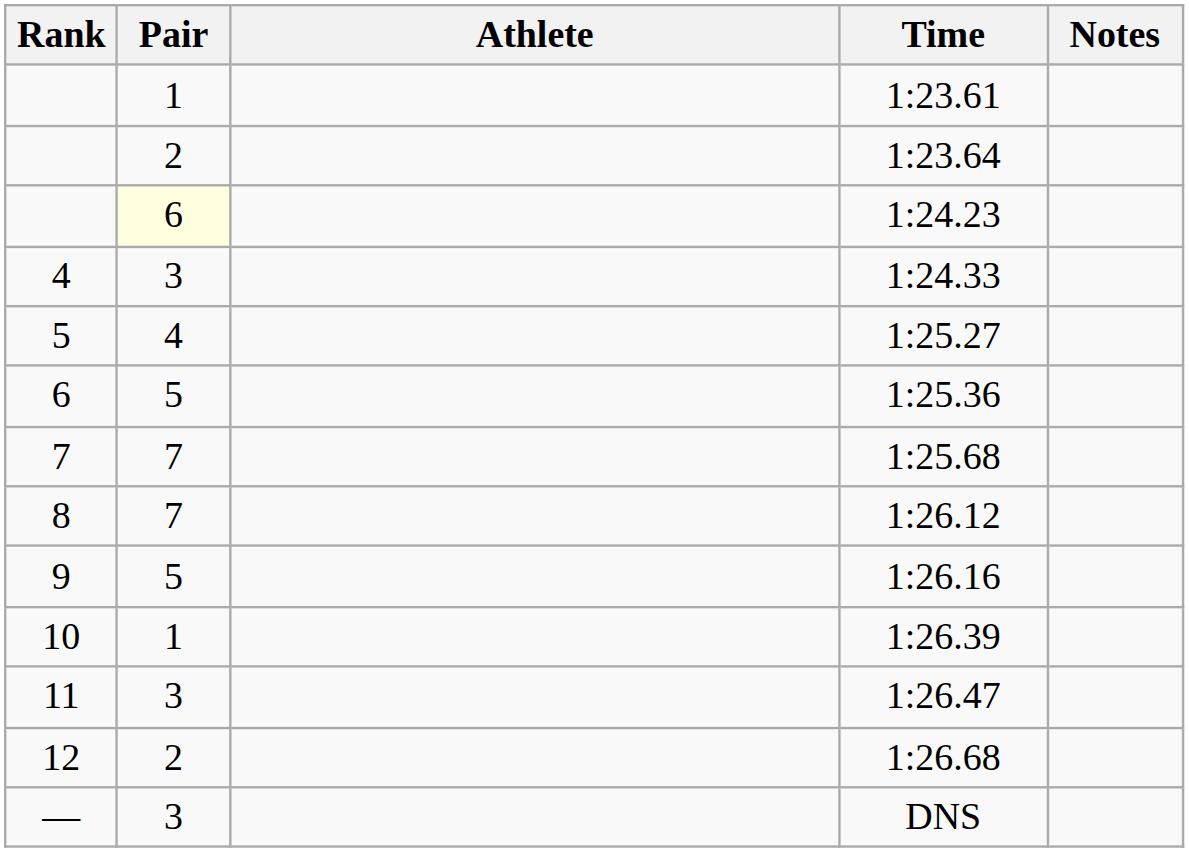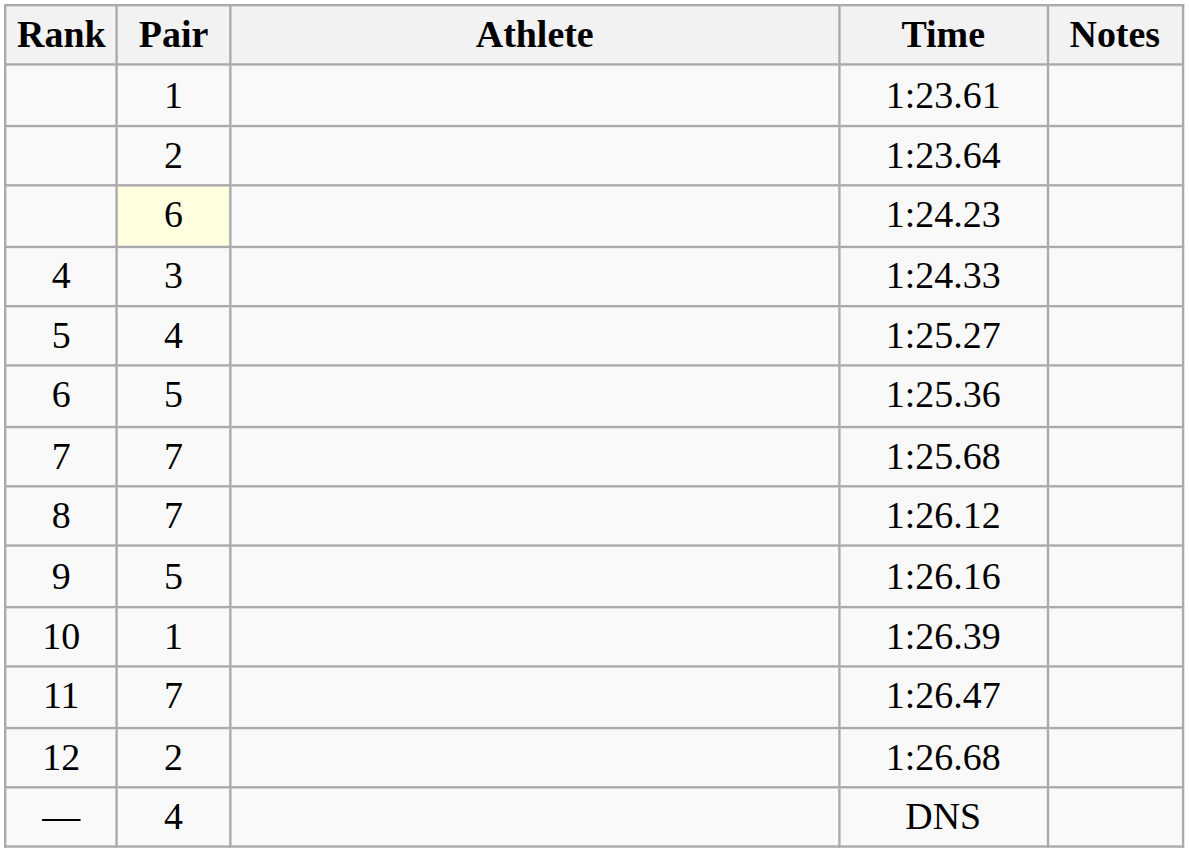 <table class=wikitable style="text-align:center">
 <tr>
 <th width=40>Rank</th>
 <th width=40>Pair</th>
 <th width=250>Athlete</th>
 <th width=80>Time</th>
 <th width=50>Notes</th>
 </tr>
 <tr>
 <td></td>
 <td>1</td>
 <td align=left></td>
 <td>1:23.61</td>
 <td></td>
 </tr>
 <tr>
 <td></td>
 <td>2</td>
 <td align=left></td>
 <td>1:23.64</td>
 <td></td>
 </tr>
 <tr>
 <td></td>
 <td style="background: lightyellow;">6</td>
 <td align=left></td>
 <td>1:24.23</td>
 <td></td>
 </tr>
 <tr>
 <td>4</td>
 <td>3</td>
 <td align=left></td>
 <td>1:24.33</td>
 <td></td>
 </tr>
 <tr>
 <td>5</td>
 <td>4</td>
 <td align=left></td>
 <td>1:25.27</td>
 <td></td>
 </tr>
 <tr>
 <td>6</td>
 <td>5</td>
 <td align=left></td>
 <td>1:25.36</td>
 <td></td>
 </tr>
 <tr>
 <td>7</td>
 <td>7</td>
 <td align=left></td>
 <td>1:25.68</td>
 <td></td>
 </tr>
 <tr>
 <td>8</td>
 <td>7</td>
 <td align=left></td>
 <td>1:26.12</td>
 <td></td>
 </tr>
 <tr>
 <td>9</td>
 <td>5</td>
 <td align=left></td>
 <td>1:26.16</td>
 <td></td>
 </tr>
 <tr>
 <td>10</td>
 <td>1</td>
 <td align=left></td>
 <td>1:26.39</td>
 <td></td>
 </tr>
 <tr>
 <td>11</td>
-<td>3</td>
+<td>7</td>
 <td align=left></td>
 <td>1:26.47</td>
 <td></td>
 </tr>
 <tr>
 <td>12</td>
 <td>2</td>
 <td align=left></td>
 <td>1:26.68</td>
 <td></td>
 </tr>
 <tr>
 <td>—</td>
-<td>3</td>
+<td>4</td>
 <td align=left></td>
 <td>DNS</td>
 <td></td>
 </tr>
 </table>
